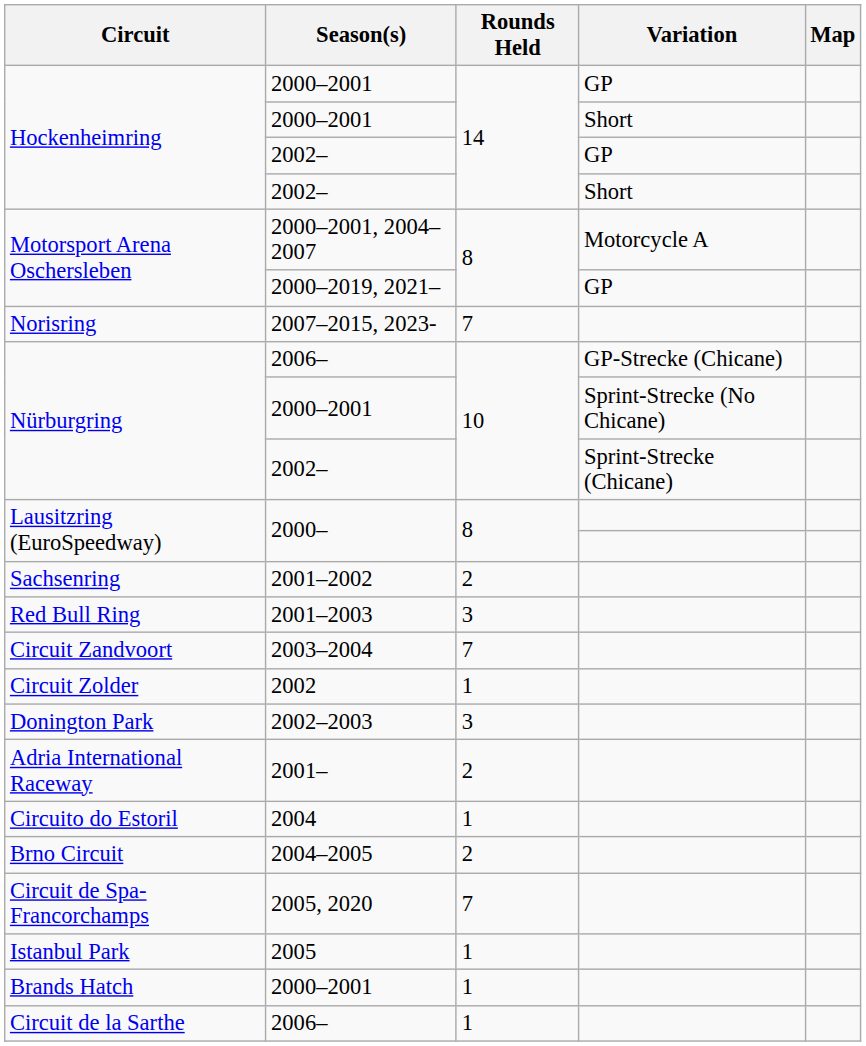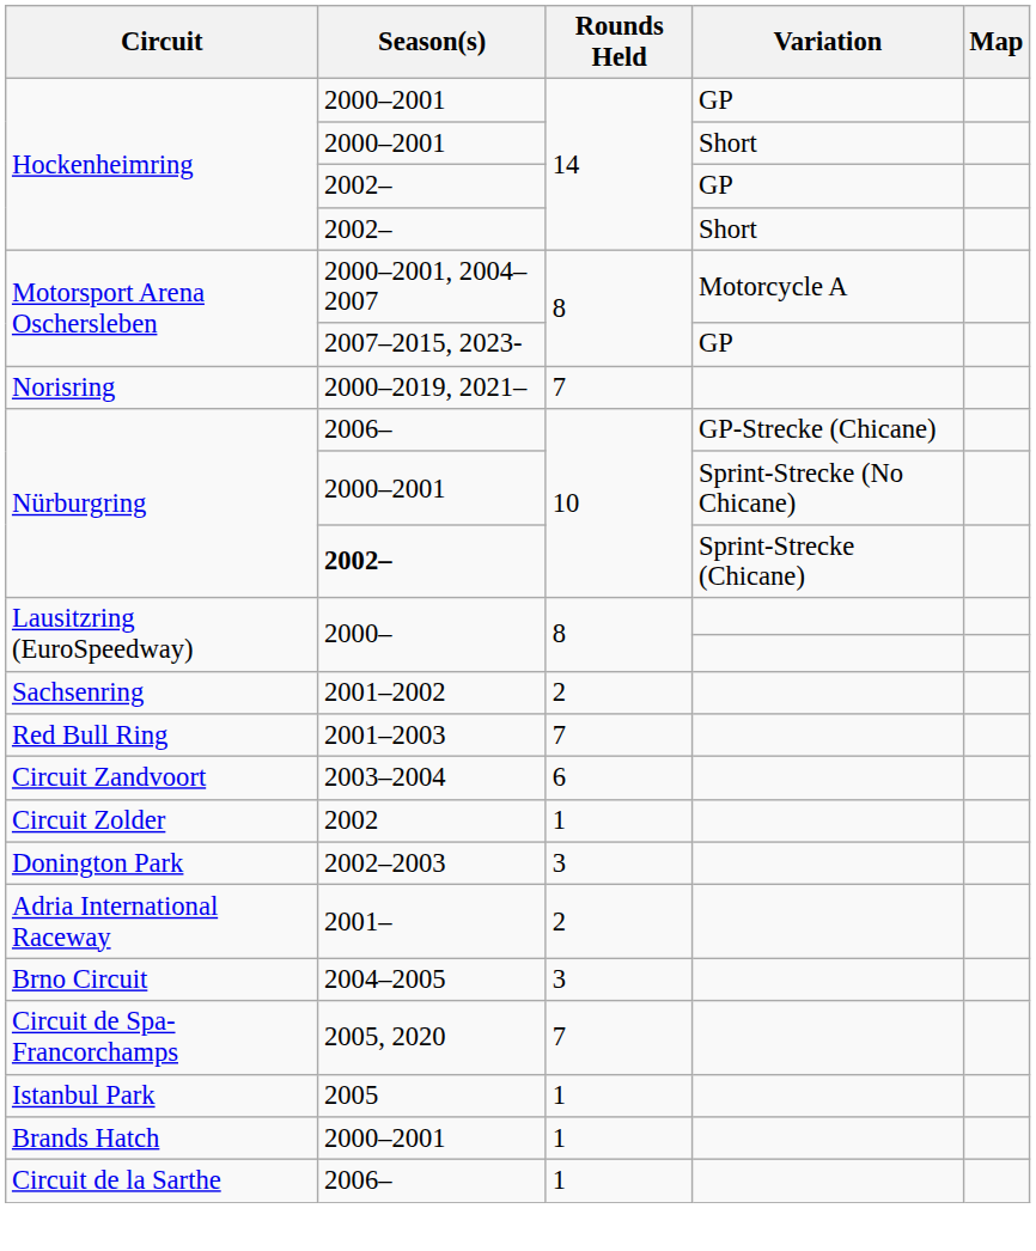 <table class="wikitable">
 <tr>
 <th>Circuit</th>
 <th>Season(s)</th>
 <th>Rounds Held</th>
 <th>Variation</th>
 <th>Map</th>
 </tr>
 <tr>
 <td rowspan="4"> <a href='#'>Hockenheimring</a></td>
 <td>2000–2001</td>
 <td rowspan="4">14</td>
 <td>GP</td>
 <td></td>
 </tr>
 <tr>
 <td>2000–2001</td>
 <td>Short</td>
 <td></td>
 </tr>
 <tr>
 <td>2002–</td>
 <td>GP</td>
 <td></td>
 </tr>
 <tr>
 <td>2002–</td>
 <td>Short</td>
 <td></td>
 </tr>
 <tr>
 <td rowspan="2"> <a href='#'>Motorsport Arena Oschersleben</a></td>
 <td>2000–2001, 2004–2007</td>
 <td rowspan="2">8</td>
 <td>Motorcycle A</td>
 <td></td>
 </tr>
 <tr>
-<td>2000–2019, 2021–</td>
+<td>2007–2015, 2023-</td>
 <td>GP</td>
 <td></td>
 </tr>
 <tr>
 <td> <a href='#'>Norisring</a></td>
-<td>2007–2015, 2023-</td>
+<td>2000–2019, 2021–</td>
 <td>7</td>
 <td></td>
 <td></td>
 </tr>
 <tr>
 <td rowspan="3"> <a href='#'>Nürburgring</a></td>
 <td>2006–</td>
 <td rowspan="3">10</td>
 <td>GP-Strecke (Chicane)</td>
 <td></td>
 </tr>
 <tr>
 <td>2000–2001</td>
 <td>Sprint-Strecke (No Chicane)</td>
 <td></td>
 </tr>
 <tr>
-<td>2002–</td>
+<td><strong>2002–</strong></td>
 <td>Sprint-Strecke (Chicane)</td>
 <td></td>
 </tr>
 <tr>
 <td rowspan="2"> <a href='#'>Lausitzring</a> (EuroSpeedway)</td>
 <td rowspan="2">2000–</td>
 <td rowspan="2">8</td>
 <td></td>
 <td></td>
 </tr>
 <tr>
 <td></td>
 <td></td>
 </tr>
 <tr>
 <td> <a href='#'>Sachsenring</a></td>
 <td>2001–2002</td>
 <td>2</td>
 <td></td>
 <td></td>
 </tr>
 <tr>
 <td> <a href='#'>Red Bull Ring</a></td>
 <td>2001–2003</td>
-<td>3</td>
+<td>7</td>
 <td></td>
 <td></td>
 </tr>
 <tr>
 <td> <a href='#'>Circuit Zandvoort</a></td>
 <td>2003–2004</td>
-<td>7</td>
+<td>6</td>
 <td></td>
 <td></td>
 </tr>
 <tr>
 <td> <a href='#'>Circuit Zolder</a></td>
 <td>2002</td>
 <td>1</td>
 <td></td>
 <td></td>
 </tr>
 <tr>
 <td> <a href='#'>Donington Park</a></td>
 <td>2002–2003</td>
 <td>3</td>
 <td></td>
 <td></td>
 </tr>
 <tr>
 <td> <a href='#'>Adria International Raceway</a></td>
 <td>2001–</td>
 <td>2</td>
 <td></td>
 <td></td>
 </tr>
 <tr>
-<td> <a href='#'>Circuito do Estoril</a></td>
-<td>2004</td>
-<td>1</td>
-<td></td>
-<td></td>
-</tr>
-<tr>
 <td> <a href='#'>Brno Circuit</a></td>
 <td>2004–2005</td>
-<td>2</td>
+<td>3</td>
 <td></td>
 <td></td>
 </tr>
 <tr>
 <td> <a href='#'>Circuit de Spa-Francorchamps</a></td>
 <td>2005, 2020</td>
 <td>7</td>
 <td></td>
 <td></td>
 </tr>
 <tr>
 <td> <a href='#'>Istanbul Park</a></td>
 <td>2005</td>
 <td>1</td>
 <td></td>
 <td></td>
 </tr>
 <tr>
 <td> <a href='#'>Brands Hatch</a></td>
 <td>2000–2001</td>
 <td>1</td>
 <td></td>
 <td></td>
 </tr>
 <tr>
 <td> <a href='#'>Circuit de la Sarthe</a></td>
 <td>2006–</td>
 <td>1</td>
 <td></td>
 <td></td>
 </tr>
 </table>
